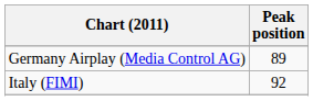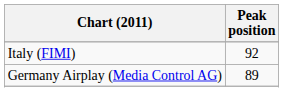 <table class="wikitable sortable">
 <tr>
 <th scope="col">Chart (2011)</th>
 <th scope="col">Peak<br>position</th>
 </tr>
 <tr>
 </tr>
 <tr>
 </tr>
 <tr>
 </tr>
 <tr>
+<td>Italy (<a href='#'>FIMI</a>)</td>
+<td align="center">92</td>
+</tr>
+<tr>
 <td>Germany Airplay (<a href='#'>Media Control AG</a>)</td>
 <td align="center">89</td>
-</tr>
-<tr>
-<td>Italy (<a href='#'>FIMI</a>)</td>
-<td align="center">92</td>
 </tr>
 <tr>
 </tr>
 <tr>
 </tr>
 <tr>
 </tr>
 <tr>
 </tr>
 </table>
